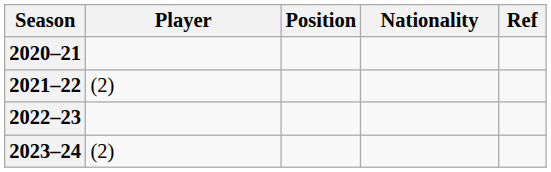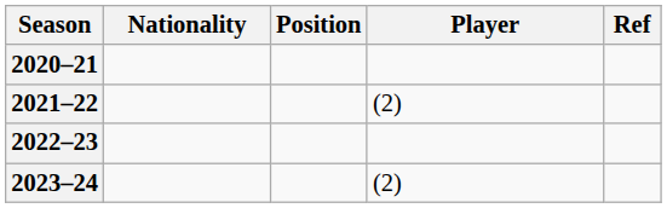 <table class="wikitable plainrowheaders sortable">
 <tr>
 <th scope=col>Season</th>
+<th scope=col width=100>Nationality</th>
+<th scope=col>Position</th>
 <th scope=col width=145>Player</th>
-<th scope=col>Position</th>
-<th scope=col width=100>Nationality</th>
 <th scope=col width=30 class=unsortable>Ref</th>
 </tr>
 <tr>
 <th scope=row>2020–21</th>
-<td> </td>
 <td></td>
 <td></td>
+<td> </td>
 <td align=center></td>
 </tr>
 <tr>
 <th scope=row>2021–22</th>
-<td> (2) </td>
 <td></td>
 <td></td>
+<td> (2) </td>
 <td align=center></td>
 </tr>
 <tr>
 <th scope=row>2022–23</th>
 <td></td>
 <td></td>
 <td></td>
 <td align=center></td>
 </tr>
 <tr>
 <th scope=row>2023–24</th>
-<td> (2) </td>
 <td></td>
 <td></td>
+<td> (2) </td>
 <td align=center></td>
 </tr>
 </table>
